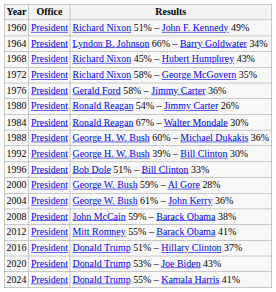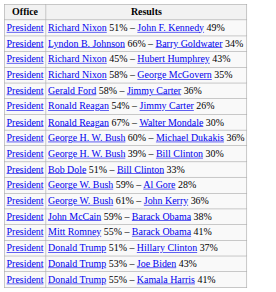 <table class=wikitable>
 <tr>
-<th>Year</th>
 <th>Office</th>
 <th>Results</th>
 </tr>
 <tr>
-<td>1960</td>
 <td><a href='#'>President</a></td>
 <td align="left" ><a href='#'>Richard Nixon</a> 51% – <a href='#'>John F. Kennedy</a> 49%</td>
 </tr>
 <tr>
-<td>1964</td>
 <td><a href='#'>President</a></td>
 <td align="left" ><a href='#'>Lyndon B. Johnson</a> 66% – <a href='#'>Barry Goldwater</a> 34%</td>
 </tr>
 <tr>
-<td>1968</td>
 <td><a href='#'>President</a></td>
 <td align="left" ><a href='#'>Richard Nixon</a> 45% – <a href='#'>Hubert Humphrey</a> 43%</td>
 </tr>
 <tr>
-<td>1972</td>
 <td><a href='#'>President</a></td>
 <td align="left" ><a href='#'>Richard Nixon</a> 58% – <a href='#'>George McGovern</a> 35%</td>
 </tr>
 <tr>
-<td>1976</td>
 <td><a href='#'>President</a></td>
 <td align="left" ><a href='#'>Gerald Ford</a> 58% – <a href='#'>Jimmy Carter</a> 36%</td>
 </tr>
 <tr>
-<td>1980</td>
 <td><a href='#'>President</a></td>
 <td align="left" ><a href='#'>Ronald Reagan</a> 54% – <a href='#'>Jimmy Carter</a> 26%</td>
 </tr>
 <tr>
-<td>1984</td>
 <td><a href='#'>President</a></td>
 <td align="left" ><a href='#'>Ronald Reagan</a> 67% – <a href='#'>Walter Mondale</a> 30%</td>
 </tr>
 <tr>
-<td>1988</td>
 <td><a href='#'>President</a></td>
 <td align="left" ><a href='#'>George H. W. Bush</a> 60% – <a href='#'>Michael Dukakis</a> 36%</td>
 </tr>
 <tr>
-<td>1992</td>
 <td><a href='#'>President</a></td>
 <td align="left" ><a href='#'>George H. W. Bush</a> 39% – <a href='#'>Bill Clinton</a> 30%</td>
 </tr>
 <tr>
-<td>1996</td>
 <td><a href='#'>President</a></td>
 <td align="left" ><a href='#'>Bob Dole</a> 51% – <a href='#'>Bill Clinton</a> 33%</td>
 </tr>
 <tr>
-<td>2000</td>
 <td><a href='#'>President</a></td>
 <td align="left" ><a href='#'>George W. Bush</a> 59% – <a href='#'>Al Gore</a> 28%</td>
 </tr>
 <tr>
-<td>2004</td>
 <td><a href='#'>President</a></td>
 <td align="left" ><a href='#'>George W. Bush</a> 61% – <a href='#'>John Kerry</a> 36%</td>
 </tr>
 <tr>
-<td>2008</td>
 <td><a href='#'>President</a></td>
 <td align="left" ><a href='#'>John McCain</a> 59% – <a href='#'>Barack Obama</a> 38%</td>
 </tr>
 <tr>
-<td>2012</td>
 <td><a href='#'>President</a></td>
 <td align="left" ><a href='#'>Mitt Romney</a> 55% – <a href='#'>Barack Obama</a> 41%</td>
 </tr>
 <tr>
-<td>2016</td>
 <td><a href='#'>President</a></td>
 <td align="left" ><a href='#'>Donald Trump</a> 51% – <a href='#'>Hillary Clinton</a> 37%</td>
 </tr>
 <tr>
-<td>2020</td>
 <td><a href='#'>President</a></td>
 <td align="left" ><a href='#'>Donald Trump</a> 53% – <a href='#'>Joe Biden</a> 43%</td>
 </tr>
 <tr>
-<td>2024</td>
 <td><a href='#'>President</a></td>
 <td align="left" ><a href='#'>Donald Trump</a> 55% – <a href='#'>Kamala Harris</a> 41%</td>
 </tr>
 </table>
